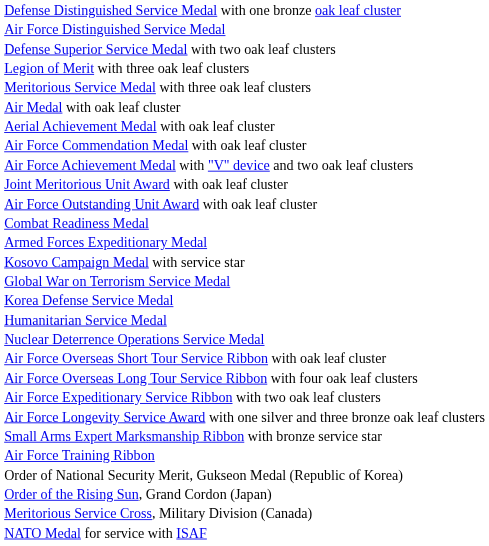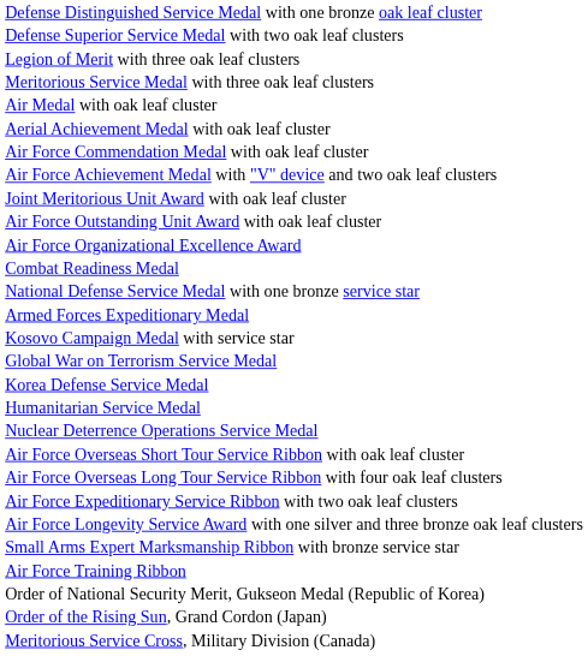 <table>
 <tr>
 <td></td>
 <td><a href='#'>Defense Distinguished Service Medal</a> with one bronze <a href='#'>oak leaf cluster</a></td>
-</tr>
-<tr>
-<td></td>
-<td><a href='#'>Air Force Distinguished Service Medal</a></td>
 </tr>
 <tr>
 <td><span></span><span></span></td>
 <td><a href='#'>Defense Superior Service Medal</a> with two oak leaf clusters</td>
 </tr>
 <tr>
 <td><span></span><span></span><span></span></td>
 <td><a href='#'>Legion of Merit</a> with three oak leaf clusters</td>
 </tr>
 <tr>
 <td><span></span><span></span><span></span></td>
 <td><a href='#'>Meritorious Service Medal</a> with three oak leaf clusters</td>
 </tr>
 <tr>
 <td></td>
 <td><a href='#'>Air Medal</a> with oak leaf cluster</td>
 </tr>
 <tr>
 <td></td>
 <td><a href='#'>Aerial Achievement Medal</a> with oak leaf cluster</td>
 </tr>
 <tr>
 <td></td>
 <td><a href='#'>Air Force Commendation Medal</a> with oak leaf cluster</td>
 </tr>
 <tr>
 <td><span></span><span></span><span></span></td>
 <td><a href='#'>Air Force Achievement Medal</a> with <a href='#'>"V" device</a> and two oak leaf clusters</td>
 </tr>
 <tr>
 <td></td>
 <td><a href='#'>Joint Meritorious Unit Award</a> with oak leaf cluster</td>
 </tr>
 <tr>
 <td></td>
 <td><a href='#'>Air Force Outstanding Unit Award</a> with oak leaf cluster</td>
 </tr>
 <tr>
 <td></td>
+<td><a href='#'>Air Force Organizational Excellence Award</a></td>
+</tr>
+<tr>
+<td></td>
 <td><a href='#'>Combat Readiness Medal</a></td>
+</tr>
+<tr>
+<td></td>
+<td><a href='#'>National Defense Service Medal</a> with one bronze <a href='#'>service star</a></td>
 </tr>
 <tr>
 <td></td>
 <td><a href='#'>Armed Forces Expeditionary Medal</a></td>
 </tr>
 <tr>
 <td></td>
 <td><a href='#'>Kosovo Campaign Medal</a> with service star</td>
 </tr>
 <tr>
 <td></td>
 <td><a href='#'>Global War on Terrorism Service Medal</a></td>
 </tr>
 <tr>
 <td></td>
 <td><a href='#'>Korea Defense Service Medal</a></td>
 </tr>
 <tr>
 <td></td>
 <td><a href='#'>Humanitarian Service Medal</a></td>
 </tr>
 <tr>
 <td></td>
 <td><a href='#'>Nuclear Deterrence Operations Service Medal</a></td>
 </tr>
 <tr>
 <td></td>
 <td><a href='#'>Air Force Overseas Short Tour Service Ribbon</a> with oak leaf cluster</td>
 </tr>
 <tr>
 <td><span></span><span></span><span></span><span></span></td>
 <td><a href='#'>Air Force Overseas Long Tour Service Ribbon</a> with four oak leaf clusters</td>
 </tr>
 <tr>
 <td><span></span><span></span></td>
 <td><a href='#'>Air Force Expeditionary Service Ribbon</a> with two oak leaf clusters</td>
 </tr>
 <tr>
 <td><span></span><span></span><span></span><span></span></td>
 <td><a href='#'>Air Force Longevity Service Award</a> with one silver and three bronze oak leaf clusters</td>
 </tr>
 <tr>
 <td></td>
 <td><a href='#'>Small Arms Expert Marksmanship Ribbon</a> with bronze service star</td>
 </tr>
 <tr>
 <td></td>
 <td><a href='#'>Air Force Training Ribbon</a></td>
 </tr>
 <tr>
 <td></td>
 <td>Order of National Security Merit, Gukseon Medal (Republic of Korea)</td>
 </tr>
 <tr>
 <td></td>
 <td><a href='#'>Order of the Rising Sun</a>, Grand Cordon (Japan)</td>
 </tr>
 <tr>
 <td></td>
 <td><a href='#'>Meritorious Service Cross</a>, Military Division (Canada)</td>
 </tr>
-<tr>
-<td></td>
-<td><a href='#'>NATO Medal</a> for service with <a href='#'>ISAF</a></td>
-</tr>
 </table>
